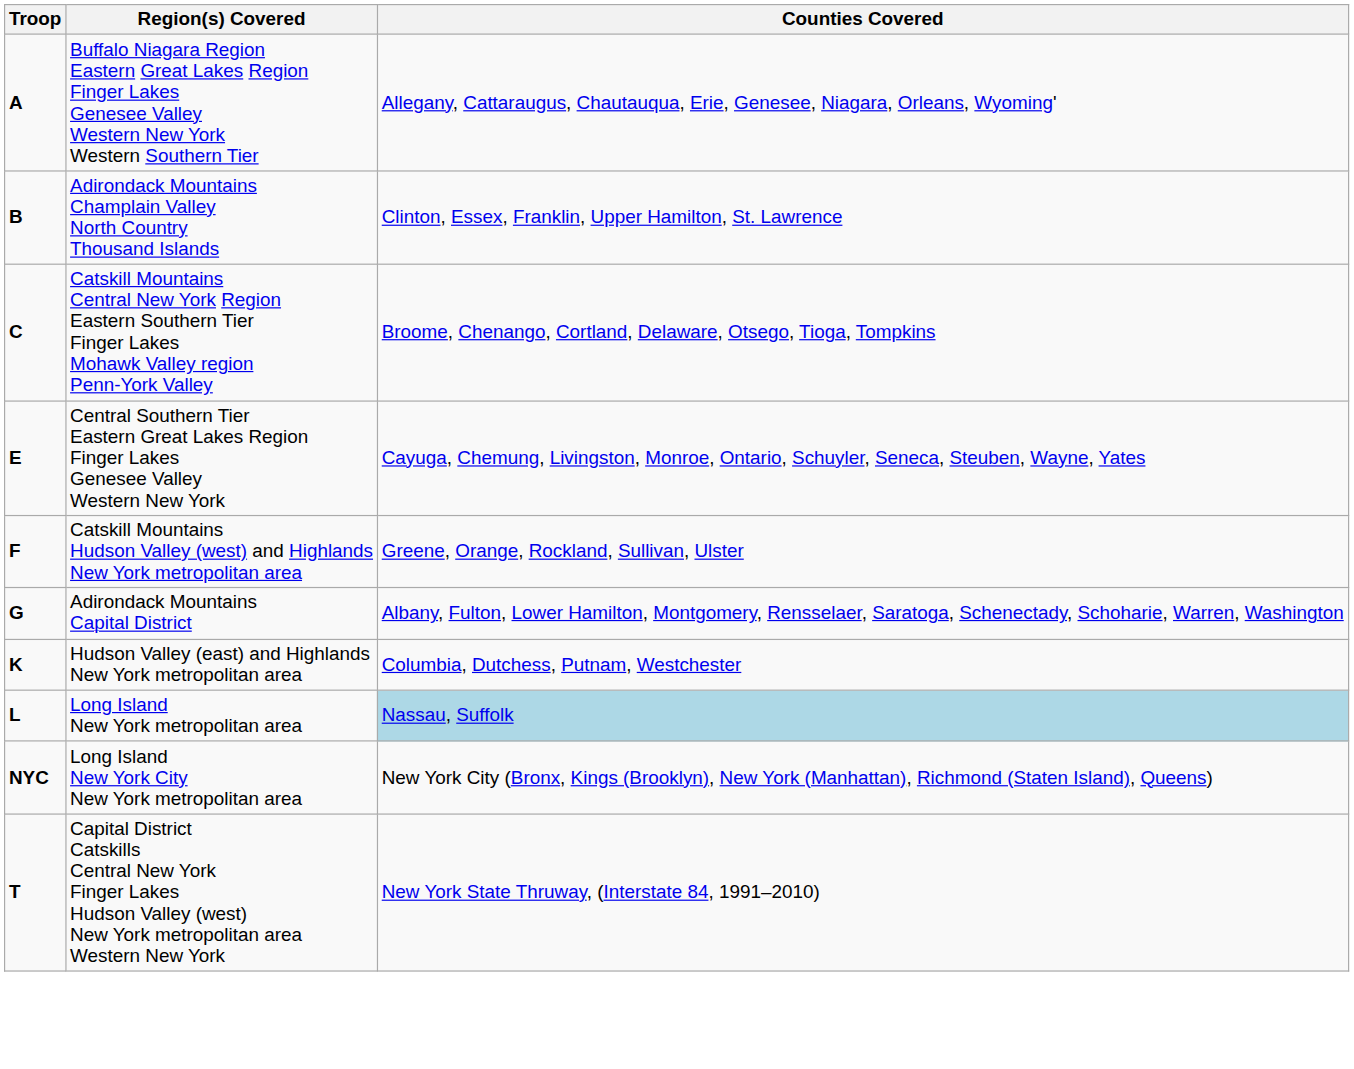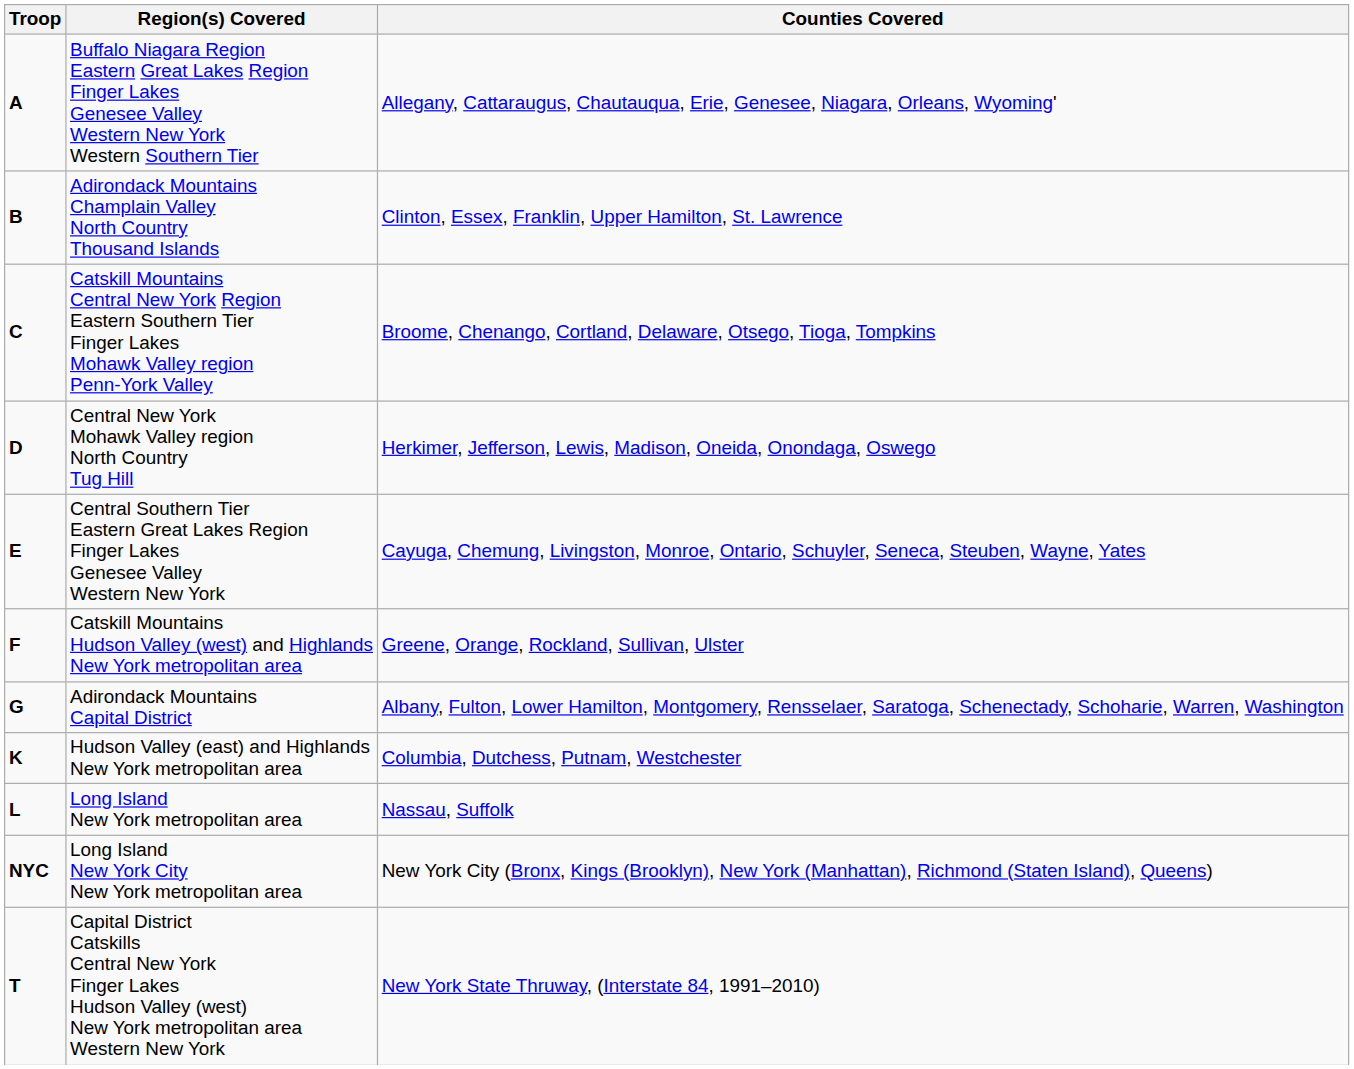 <table class="wikitable sortable" style="text-align:left; font-size:100%;">
 <tr>
 <th>Troop</th>
 <th>Region(s) Covered</th>
 <th>Counties Covered</th>
 </tr>
 <tr>
 <td><strong>A</strong></td>
 <td><a href='#'>Buffalo Niagara Region</a><br><a href='#'>Eastern</a> <a href='#'>Great Lakes</a> <a href='#'>Region</a><br><a href='#'>Finger Lakes</a><br><a href='#'>Genesee Valley</a><br><a href='#'>Western New York</a><br>Western <a href='#'>Southern Tier</a></td>
 <td><a href='#'>Allegany</a>, <a href='#'>Cattaraugus</a>, <a href='#'>Chautauqua</a>, <a href='#'>Erie</a>, <a href='#'>Genesee</a>, <a href='#'>Niagara</a>, <a href='#'>Orleans</a>, <a href='#'>Wyoming</a>'</td>
 </tr>
 <tr>
 <td><strong>B</strong></td>
 <td><a href='#'>Adirondack Mountains</a><br><a href='#'>Champlain Valley</a><br><a href='#'>North Country</a><br><a href='#'>Thousand Islands</a></td>
 <td><a href='#'>Clinton</a>, <a href='#'>Essex</a>, <a href='#'>Franklin</a>, <a href='#'>Upper Hamilton</a>, <a href='#'>St. Lawrence</a></td>
 </tr>
 <tr>
 <td><strong>C</strong></td>
 <td><a href='#'>Catskill Mountains</a><br><a href='#'>Central New York</a> <a href='#'>Region</a><br>Eastern Southern Tier<br>Finger Lakes<br><a href='#'>Mohawk Valley region</a><br><a href='#'>Penn-York Valley</a></td>
 <td><a href='#'>Broome</a>, <a href='#'>Chenango</a>, <a href='#'>Cortland</a>, <a href='#'>Delaware</a>, <a href='#'>Otsego</a>, <a href='#'>Tioga</a>, <a href='#'>Tompkins</a></td>
+</tr>
+<tr>
+<td><strong>D</strong></td>
+<td>Central New York<br>Mohawk Valley region<br>North Country<br><a href='#'>Tug Hill</a></td>
+<td><a href='#'>Herkimer</a>, <a href='#'>Jefferson</a>, <a href='#'>Lewis</a>, <a href='#'>Madison</a>, <a href='#'>Oneida</a>, <a href='#'>Onondaga</a>, <a href='#'>Oswego</a></td>
 </tr>
 <tr>
 <td><strong>E</strong></td>
 <td>Central Southern Tier<br>Eastern Great Lakes Region<br>Finger Lakes<br>Genesee Valley<br>Western New York</td>
 <td><a href='#'>Cayuga</a>, <a href='#'>Chemung</a>, <a href='#'>Livingston</a>, <a href='#'>Monroe</a>, <a href='#'>Ontario</a>, <a href='#'>Schuyler</a>, <a href='#'>Seneca</a>, <a href='#'>Steuben</a>, <a href='#'>Wayne</a>, <a href='#'>Yates</a></td>
 </tr>
 <tr>
 <td><strong>F</strong></td>
 <td>Catskill Mountains<br><a href='#'>Hudson Valley (west)</a> and <a href='#'>Highlands</a><br><a href='#'>New York metropolitan area</a></td>
 <td><a href='#'>Greene</a>, <a href='#'>Orange</a>, <a href='#'>Rockland</a>, <a href='#'>Sullivan</a>, <a href='#'>Ulster</a></td>
 </tr>
 <tr>
 <td><strong>G</strong></td>
 <td>Adirondack Mountains<br><a href='#'>Capital District</a></td>
 <td><a href='#'>Albany</a>, <a href='#'>Fulton</a>, <a href='#'>Lower Hamilton</a>, <a href='#'>Montgomery</a>, <a href='#'>Rensselaer</a>, <a href='#'>Saratoga</a>, <a href='#'>Schenectady</a>, <a href='#'>Schoharie</a>, <a href='#'>Warren</a>, <a href='#'>Washington</a></td>
 </tr>
 <tr>
 <td><strong>K</strong></td>
 <td>Hudson Valley (east) and Highlands<br>New York metropolitan area</td>
 <td><a href='#'>Columbia</a>, <a href='#'>Dutchess</a>, <a href='#'>Putnam</a>, <a href='#'>Westchester</a></td>
 </tr>
 <tr>
 <td><strong>L</strong></td>
 <td><a href='#'>Long Island</a><br>New York metropolitan area</td>
-<td style="background: lightblue;"><a href='#'>Nassau</a>, <a href='#'>Suffolk</a></td>
+<td><a href='#'>Nassau</a>, <a href='#'>Suffolk</a></td>
 </tr>
 <tr>
 <td><strong>NYC</strong></td>
 <td>Long Island<br><a href='#'>New York City</a><br>New York metropolitan area</td>
 <td>New York City (<a href='#'>Bronx</a>, <a href='#'>Kings (Brooklyn)</a>, <a href='#'>New York (Manhattan)</a>, <a href='#'>Richmond (Staten Island)</a>, <a href='#'>Queens</a>)</td>
 </tr>
 <tr>
 <td><strong>T</strong></td>
 <td>Capital District<br>Catskills<br>Central New York<br>Finger Lakes<br>Hudson Valley (west)<br>New York metropolitan area<br>Western New York</td>
 <td><a href='#'>New York State Thruway</a>, (<a href='#'>Interstate 84</a>, 1991–2010)</td>
 </tr>
 </table>
